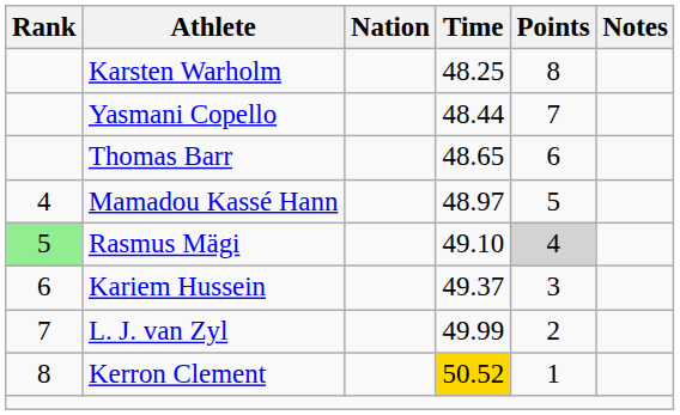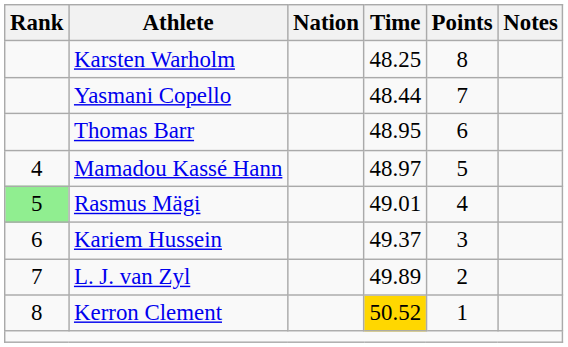 <table class="wikitable sortable" style="text-align:center;">
 <tr>
 <th scope="col" style="width: 10px;">Rank</th>
 <th scope="col">Athlete</th>
 <th scope="col">Nation</th>
 <th scope="col">Time</th>
 <th scope="col">Points</th>
 <th scope="col">Notes</th>
 </tr>
 <tr>
 <td></td>
 <td align=left><a href='#'>Karsten Warholm</a></td>
 <td align=left></td>
 <td>48.25</td>
 <td>8</td>
 <td><strong></strong></td>
 </tr>
 <tr>
 <td></td>
 <td align=left><a href='#'>Yasmani Copello</a></td>
 <td align=left></td>
 <td>48.44</td>
 <td>7</td>
 <td></td>
 </tr>
 <tr>
 <td></td>
 <td align=left><a href='#'>Thomas Barr</a></td>
 <td align=left></td>
-<td>48.65</td>
+<td>48.95</td>
 <td>6</td>
 <td></td>
 </tr>
 <tr>
 <td>4</td>
 <td align=left><a href='#'>Mamadou Kassé Hann</a></td>
 <td align=left></td>
 <td>48.97</td>
 <td>5</td>
 <td></td>
 </tr>
 <tr>
 <td style="background: lightgreen;">5</td>
 <td align=left><a href='#'>Rasmus Mägi</a></td>
 <td align=left></td>
-<td>49.10</td>
-<td style="background: lightgrey;">4</td>
+<td>49.01</td>
+<td>4</td>
 <td></td>
 </tr>
 <tr>
 <td>6</td>
 <td align=left><a href='#'>Kariem Hussein</a></td>
 <td align=left></td>
 <td>49.37</td>
 <td>3</td>
 <td></td>
 </tr>
 <tr>
 <td>7</td>
 <td align=left><a href='#'>L. J. van Zyl</a></td>
 <td align=left></td>
-<td>49.99</td>
+<td>49.89</td>
 <td>2</td>
 <td></td>
 </tr>
 <tr>
 <td>8</td>
 <td align=left><a href='#'>Kerron Clement</a></td>
 <td align=left></td>
 <td style="background: gold;">50.52</td>
 <td>1</td>
 <td></td>
 </tr>
 <tr class="sortbottom">
 <td colspan="6"></td>
 </tr>
 </table>
